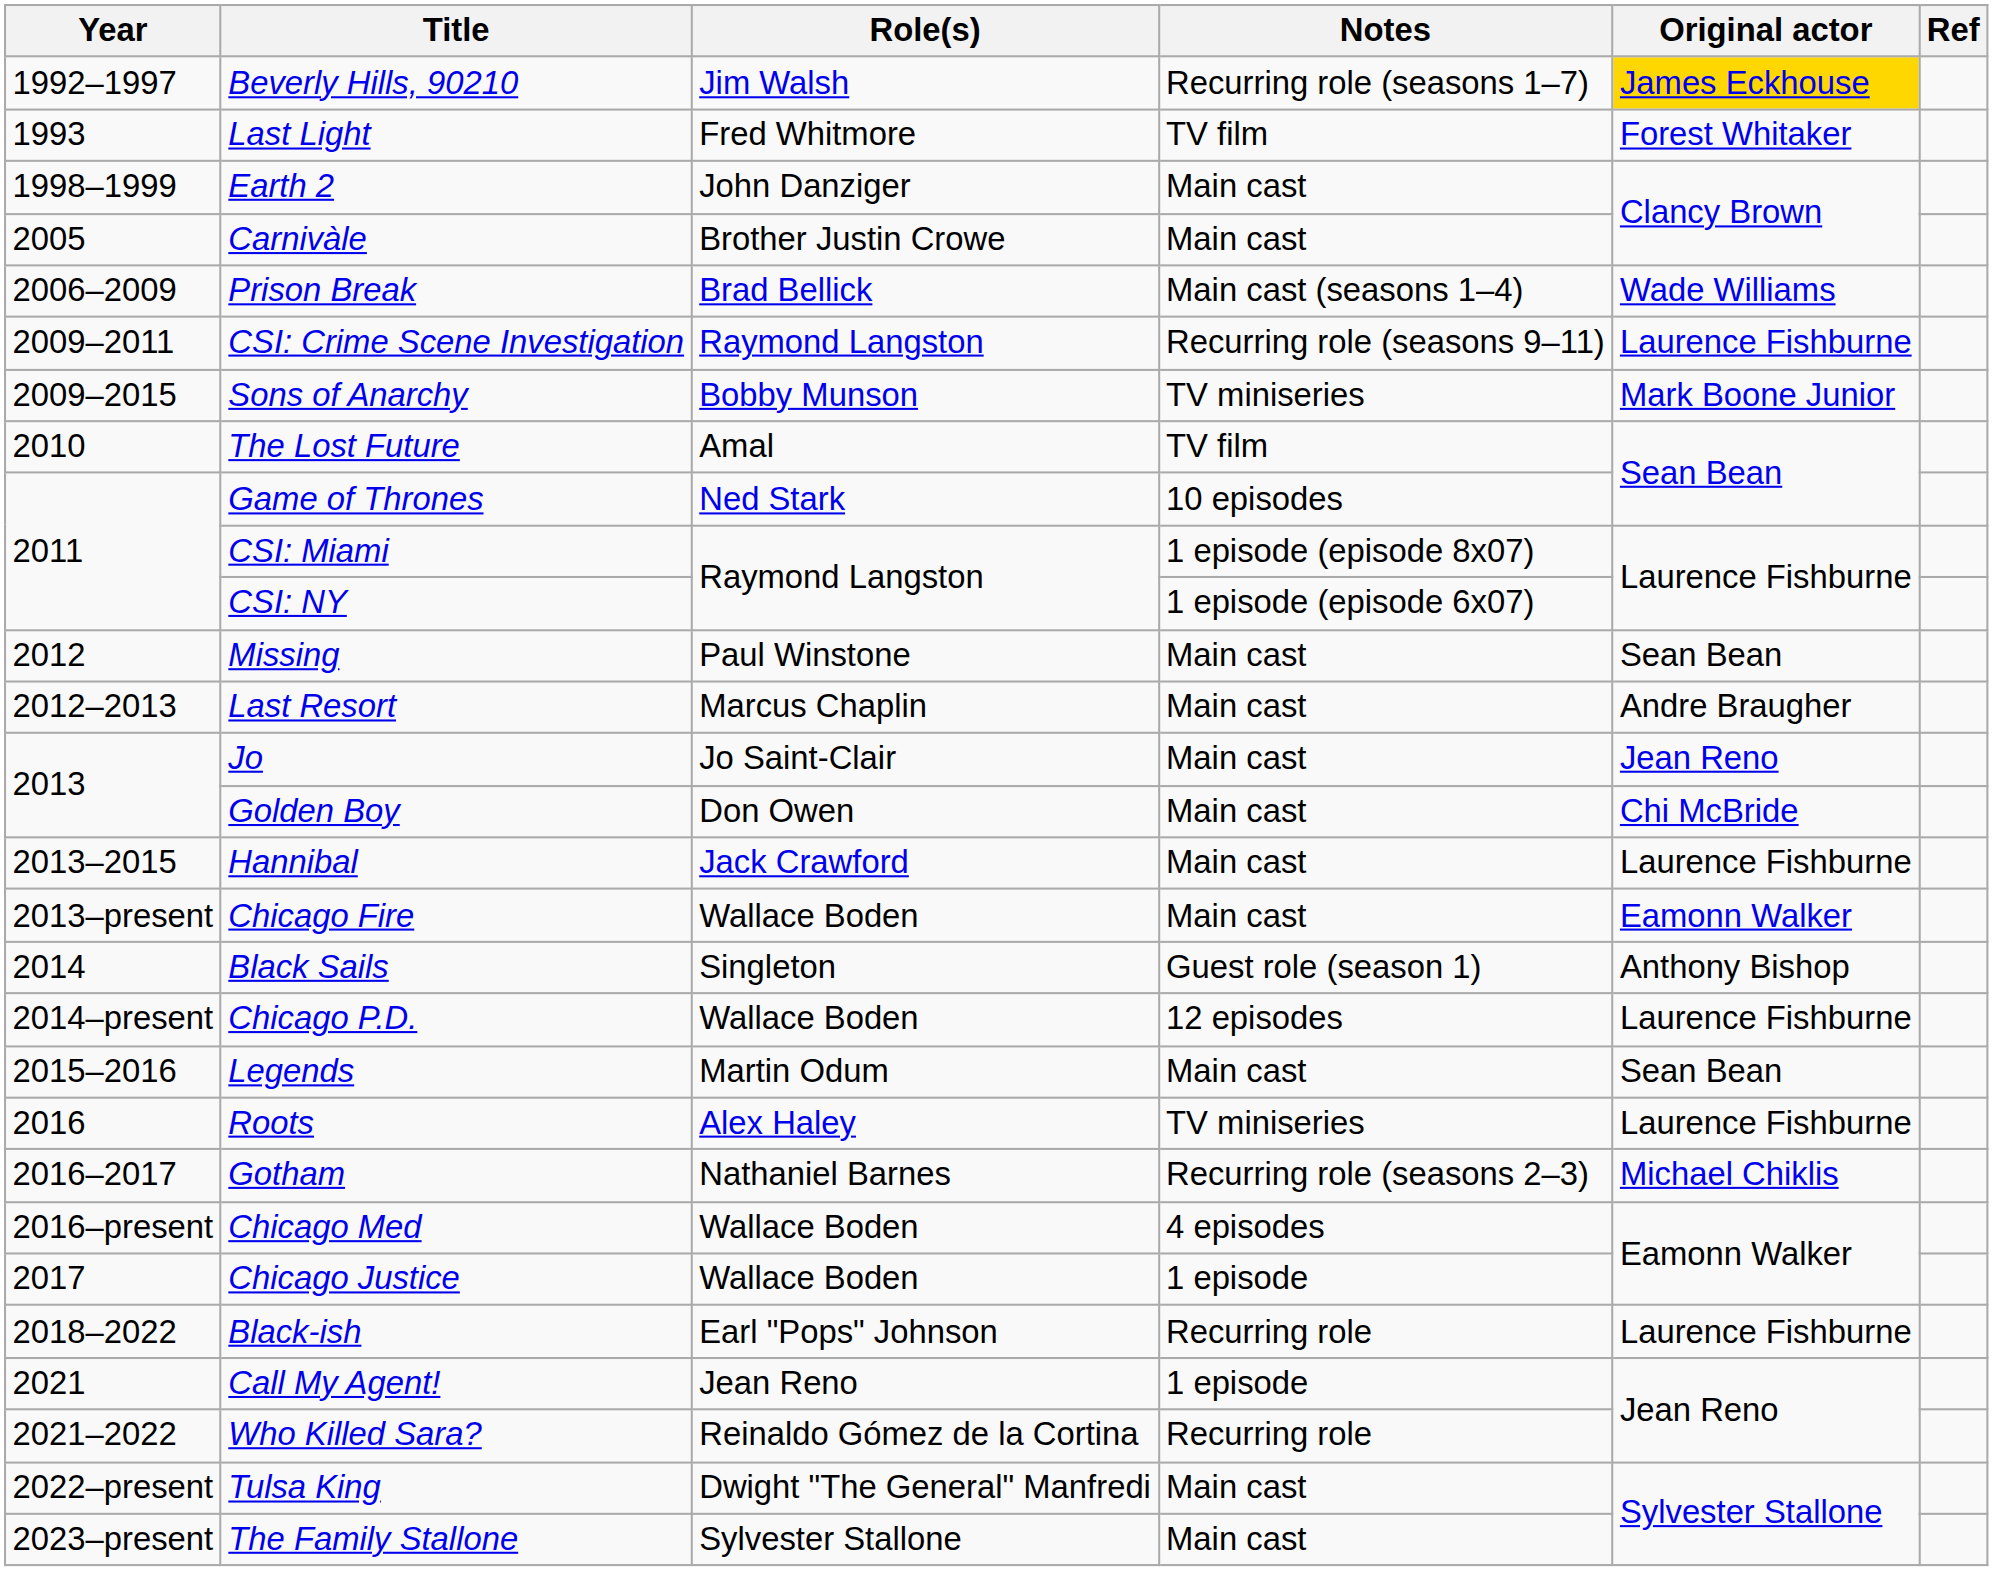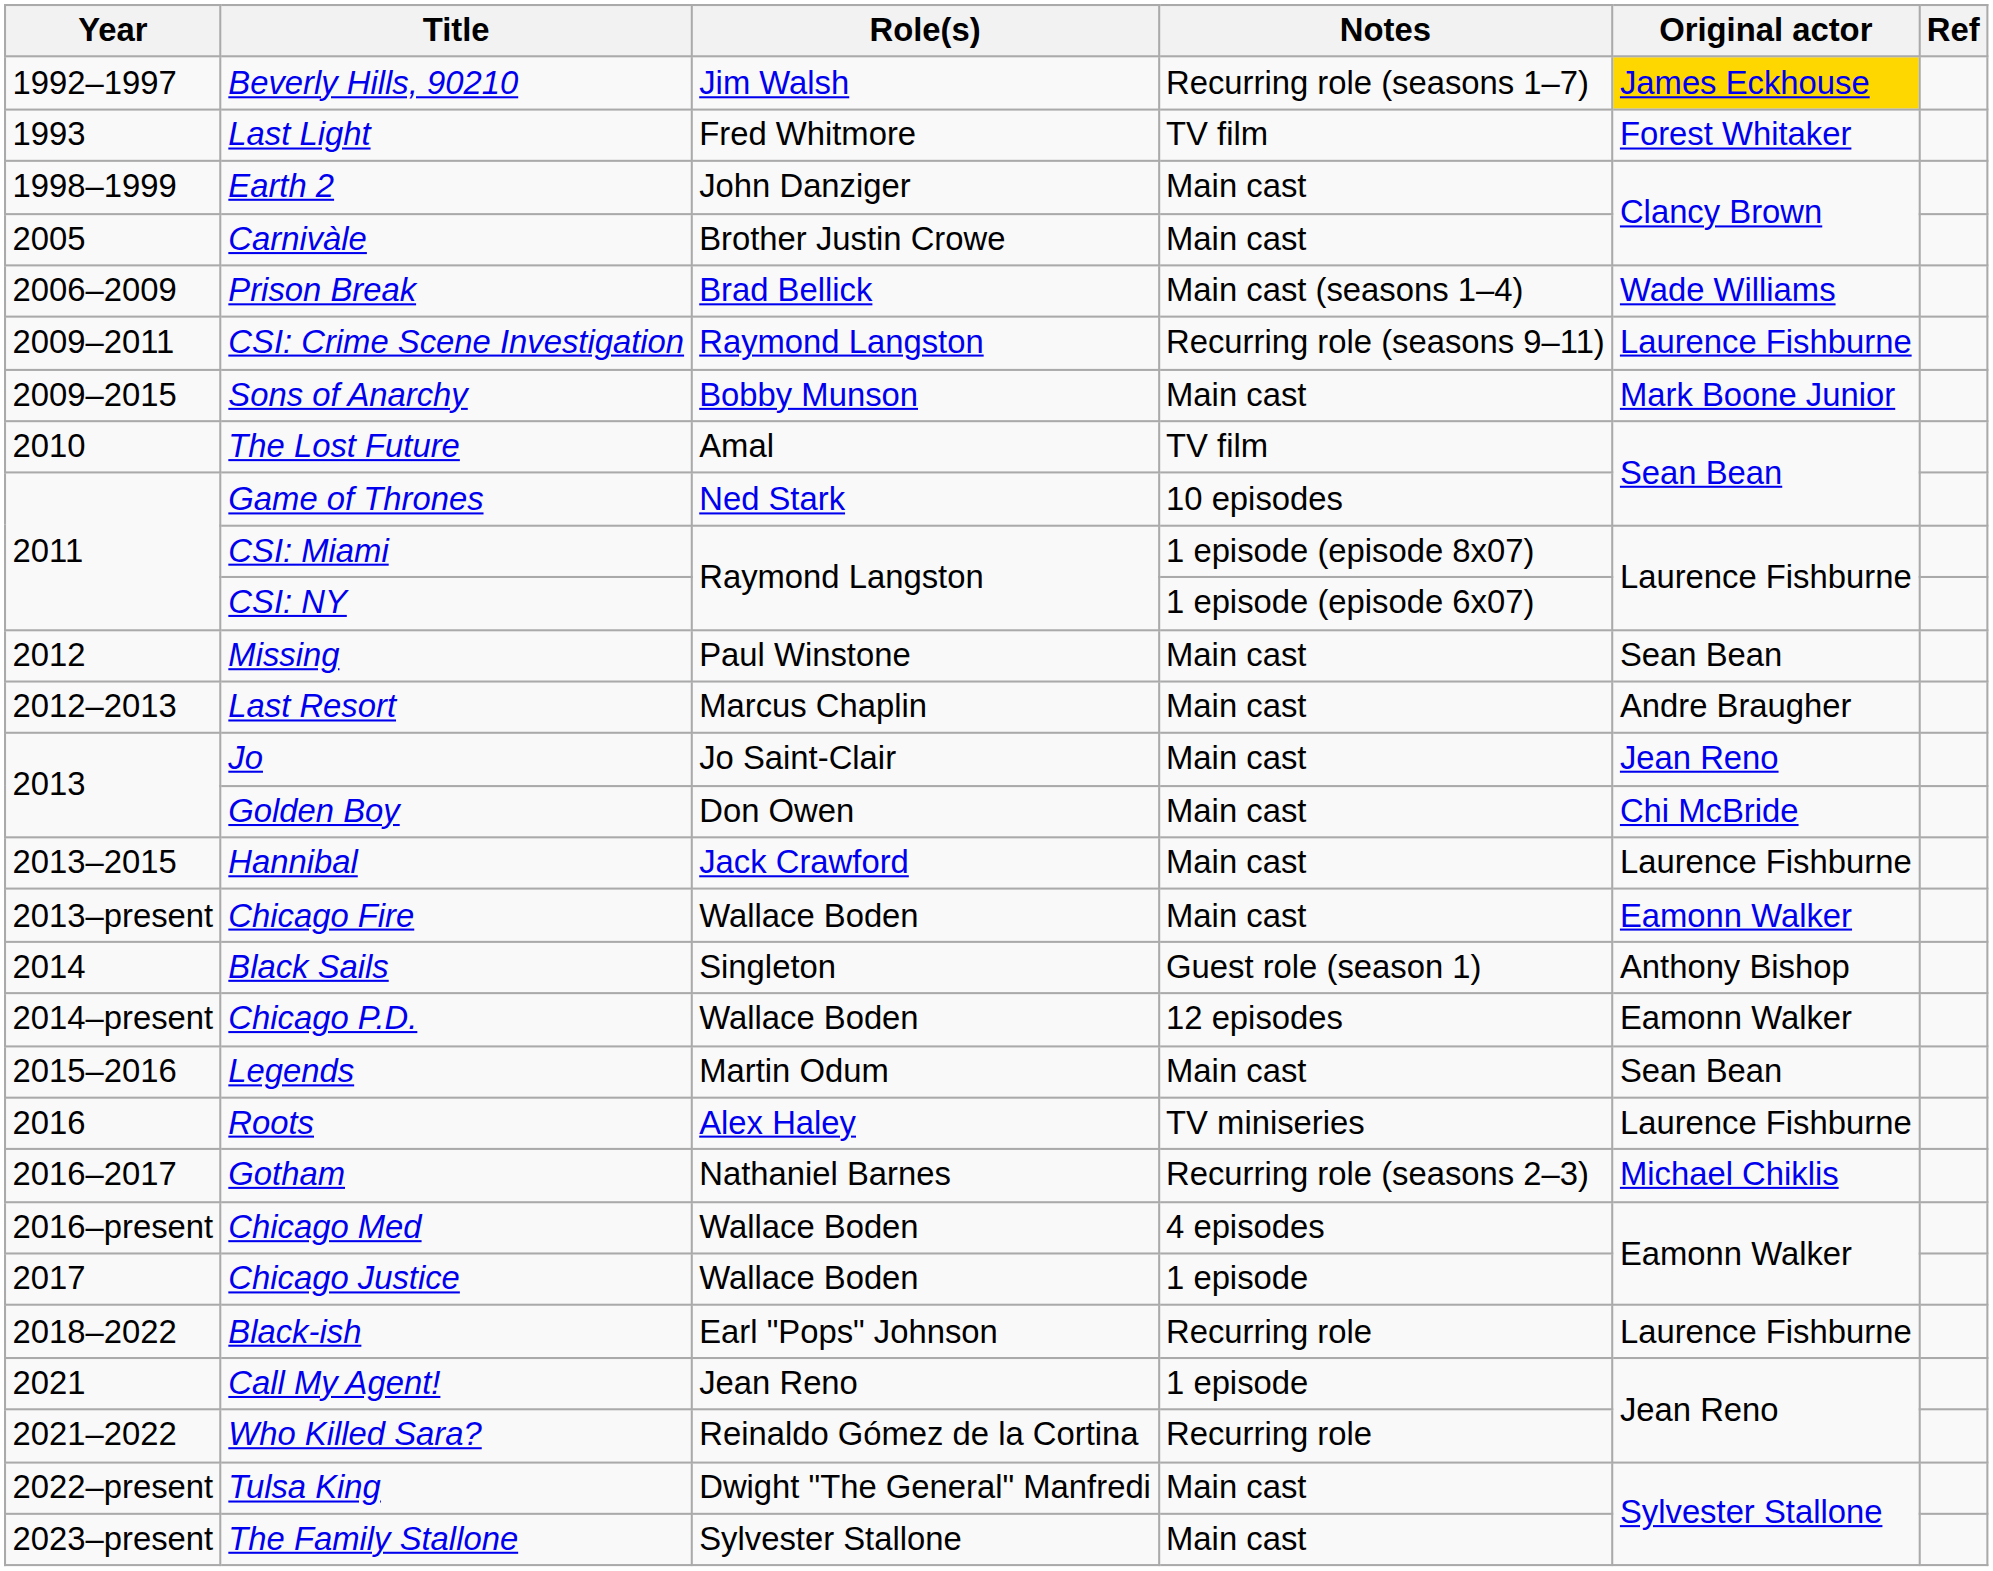 <table class="wikitable plainrowheaders sortable">
 <tr>
 <th scope="col">Year</th>
 <th scope="col">Title</th>
 <th scope="col">Role(s)</th>
 <th scope="col">Notes</th>
 <th scope="col">Original actor</th>
 <th scope="col" class="unsortable">Ref</th>
 </tr>
 <tr>
 <td>1992–1997</td>
 <td><em><a href='#'>Beverly Hills, 90210</a></em></td>
 <td><a href='#'>Jim Walsh</a></td>
 <td>Recurring role (seasons 1–7)</td>
 <td style="background: gold;"><a href='#'>James Eckhouse</a></td>
 <td></td>
 </tr>
 <tr>
 <td>1993</td>
 <td><em><a href='#'>Last Light</a></em></td>
 <td>Fred Whitmore</td>
 <td>TV film</td>
 <td><a href='#'>Forest Whitaker</a></td>
 <td></td>
 </tr>
 <tr>
 <td>1998–1999</td>
 <td><em><a href='#'>Earth 2</a></em></td>
 <td>John Danziger</td>
 <td>Main cast</td>
 <td rowspan=2><a href='#'>Clancy Brown</a></td>
 <td></td>
 </tr>
 <tr>
 <td>2005</td>
 <td><em><a href='#'>Carnivàle</a></em></td>
 <td>Brother Justin Crowe</td>
 <td>Main cast</td>
 <td></td>
 </tr>
 <tr>
 <td>2006–2009</td>
 <td><em><a href='#'>Prison Break</a></em></td>
 <td><a href='#'>Brad Bellick</a></td>
 <td>Main cast (seasons 1–4)</td>
 <td><a href='#'>Wade Williams</a></td>
 <td></td>
 </tr>
 <tr>
 <td>2009–2011</td>
 <td><em><a href='#'>CSI: Crime Scene Investigation</a></em></td>
 <td><a href='#'>Raymond Langston</a></td>
 <td>Recurring role (seasons 9–11)</td>
 <td><a href='#'>Laurence Fishburne</a></td>
 <td></td>
 </tr>
 <tr>
 <td>2009–2015</td>
 <td><em><a href='#'>Sons of Anarchy</a></em></td>
 <td><a href='#'>Bobby Munson</a></td>
-<td>TV miniseries</td>
+<td>Main cast</td>
 <td><a href='#'>Mark Boone Junior</a></td>
 <td></td>
 </tr>
 <tr>
 <td>2010</td>
 <td><em><a href='#'>The Lost Future</a></em></td>
 <td>Amal</td>
 <td>TV film</td>
 <td rowspan=2><a href='#'>Sean Bean</a></td>
 <td></td>
 </tr>
 <tr>
 <td rowspan=3>2011</td>
 <td><em><a href='#'>Game of Thrones</a></em></td>
 <td><a href='#'>Ned Stark</a></td>
 <td>10 episodes</td>
 <td></td>
 </tr>
 <tr>
 <td><em><a href='#'>CSI: Miami</a></em></td>
 <td rowspan=2>Raymond Langston</td>
 <td>1 episode (episode 8x07)</td>
 <td rowspan=2>Laurence Fishburne</td>
 <td></td>
 </tr>
 <tr>
 <td><em><a href='#'>CSI: NY</a></em></td>
 <td>1 episode (episode 6x07)</td>
 <td></td>
 </tr>
 <tr>
 <td>2012</td>
 <td><em><a href='#'>Missing</a></em></td>
 <td>Paul Winstone</td>
 <td>Main cast</td>
 <td>Sean Bean</td>
 <td></td>
 </tr>
 <tr>
 <td>2012–2013</td>
 <td><em><a href='#'>Last Resort</a></em></td>
 <td>Marcus Chaplin</td>
 <td>Main cast</td>
 <td>Andre Braugher</td>
 <td></td>
 </tr>
 <tr>
 <td rowspan=2>2013</td>
 <td><em><a href='#'>Jo</a></em></td>
 <td>Jo Saint-Clair</td>
 <td>Main cast</td>
 <td><a href='#'>Jean Reno</a></td>
 <td></td>
 </tr>
 <tr>
 <td><em><a href='#'>Golden Boy</a></em></td>
 <td>Don Owen</td>
 <td>Main cast</td>
 <td><a href='#'>Chi McBride</a></td>
 <td></td>
 </tr>
 <tr>
 <td>2013–2015</td>
 <td><em><a href='#'>Hannibal</a></em></td>
 <td><a href='#'>Jack Crawford</a></td>
 <td>Main cast</td>
 <td>Laurence Fishburne</td>
 <td></td>
 </tr>
 <tr>
 <td>2013–present</td>
 <td><em><a href='#'>Chicago Fire</a></em></td>
 <td>Wallace Boden</td>
 <td>Main cast</td>
 <td><a href='#'>Eamonn Walker</a></td>
 <td></td>
 </tr>
 <tr>
 <td>2014</td>
 <td><em><a href='#'>Black Sails</a></em></td>
 <td>Singleton</td>
 <td>Guest role (season 1)</td>
 <td>Anthony Bishop</td>
 <td></td>
 </tr>
 <tr>
 <td>2014–present</td>
 <td><em><a href='#'>Chicago P.D.</a></em></td>
 <td>Wallace Boden</td>
 <td>12 episodes</td>
-<td>Laurence Fishburne</td>
+<td>Eamonn Walker</td>
 <td></td>
 </tr>
 <tr>
 <td>2015–2016</td>
 <td><em><a href='#'>Legends</a></em></td>
 <td>Martin Odum</td>
 <td>Main cast</td>
 <td>Sean Bean</td>
 <td></td>
 </tr>
 <tr>
 <td>2016</td>
 <td><em><a href='#'>Roots</a></em></td>
 <td><a href='#'>Alex Haley</a></td>
 <td>TV miniseries</td>
 <td>Laurence Fishburne</td>
 <td></td>
 </tr>
 <tr>
 <td>2016–2017</td>
 <td><em><a href='#'>Gotham</a></em></td>
 <td>Nathaniel Barnes</td>
 <td>Recurring role (seasons 2–3)</td>
 <td><a href='#'>Michael Chiklis</a></td>
 <td></td>
 </tr>
 <tr>
 <td>2016–present</td>
 <td><em><a href='#'>Chicago Med</a></em></td>
 <td>Wallace Boden</td>
 <td>4 episodes</td>
 <td rowspan=2>Eamonn Walker</td>
 <td></td>
 </tr>
 <tr>
 <td>2017</td>
 <td><em><a href='#'>Chicago Justice</a></em></td>
 <td>Wallace Boden</td>
 <td>1 episode</td>
 <td></td>
 </tr>
 <tr>
 <td>2018–2022</td>
 <td><em><a href='#'>Black-ish</a></em></td>
 <td>Earl "Pops" Johnson</td>
 <td>Recurring role</td>
 <td>Laurence Fishburne</td>
 <td></td>
 </tr>
 <tr>
 <td>2021</td>
 <td><em><a href='#'>Call My Agent!</a></em></td>
 <td>Jean Reno</td>
 <td>1 episode</td>
 <td rowspan=2>Jean Reno</td>
 <td></td>
 </tr>
 <tr>
 <td>2021–2022</td>
 <td><em><a href='#'>Who Killed Sara?</a></em></td>
 <td>Reinaldo Gómez de la Cortina</td>
 <td>Recurring role</td>
 <td></td>
 </tr>
 <tr>
 <td>2022–present</td>
 <td><em><a href='#'>Tulsa King</a></em></td>
 <td>Dwight "The General" Manfredi</td>
 <td>Main cast</td>
 <td rowspan=2><a href='#'>Sylvester Stallone</a></td>
 <td></td>
 </tr>
 <tr>
 <td>2023–present</td>
 <td><em><a href='#'>The Family Stallone</a></em></td>
 <td>Sylvester Stallone</td>
 <td>Main cast</td>
 <td></td>
 </tr>
 </table>
